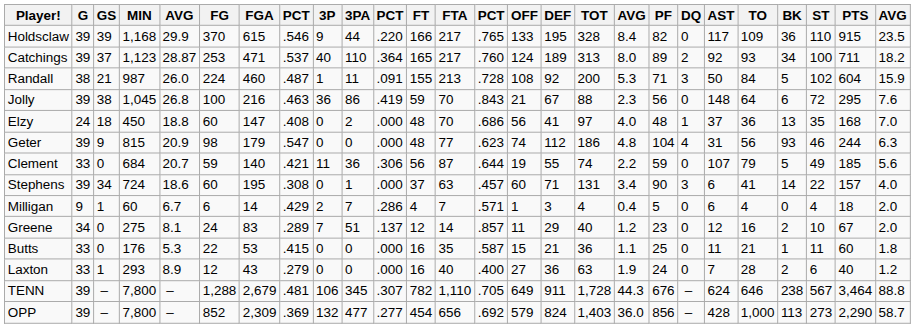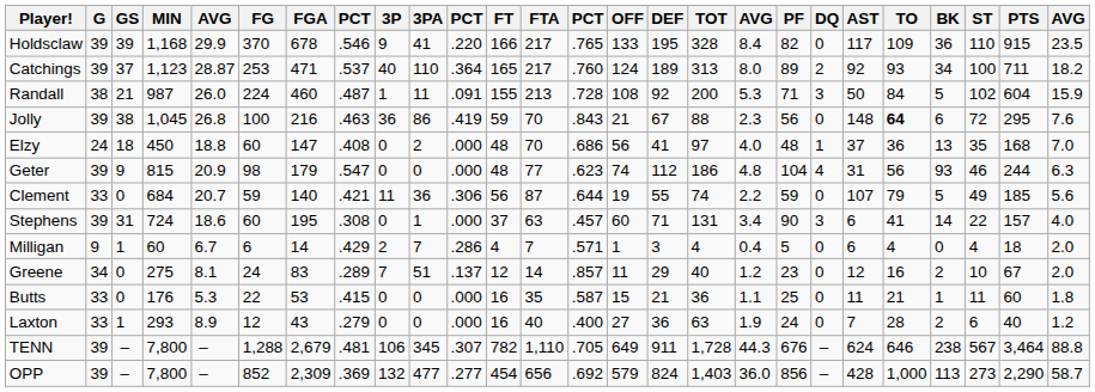 <table class="wikitable" style="font-size:85%;">
 <tr>
 <th>Player!</th>
 <th>G</th>
 <th>GS</th>
 <th>MIN</th>
 <th>AVG</th>
 <th>FG</th>
 <th>FGA</th>
 <th>PCT</th>
 <th>3P</th>
 <th>3PA</th>
 <th>PCT</th>
 <th>FT</th>
 <th>FTA</th>
 <th>PCT</th>
 <th>OFF</th>
 <th>DEF</th>
 <th>TOT</th>
 <th>AVG</th>
 <th>PF</th>
 <th>DQ</th>
 <th>AST</th>
 <th>TO</th>
 <th>BK</th>
 <th>ST</th>
 <th>PTS</th>
 <th>AVG</th>
 </tr>
 <tr>
 <td>Holdsclaw</td>
 <td>39</td>
 <td>39</td>
 <td>1,168</td>
 <td>29.9</td>
 <td>370</td>
-<td>615</td>
+<td>678</td>
 <td>.546</td>
 <td>9</td>
-<td>44</td>
+<td>41</td>
 <td>.220</td>
 <td>166</td>
 <td>217</td>
 <td>.765</td>
 <td>133</td>
 <td>195</td>
 <td>328</td>
 <td>8.4</td>
 <td>82</td>
 <td>0</td>
 <td>117</td>
 <td>109</td>
 <td>36</td>
 <td>110</td>
 <td>915</td>
 <td>23.5</td>
 </tr>
 <tr>
 <td>Catchings</td>
 <td>39</td>
 <td>37</td>
 <td>1,123</td>
 <td>28.87</td>
 <td>253</td>
 <td>471</td>
 <td>.537</td>
 <td>40</td>
 <td>110</td>
 <td>.364</td>
 <td>165</td>
 <td>217</td>
 <td>.760</td>
 <td>124</td>
 <td>189</td>
 <td>313</td>
 <td>8.0</td>
 <td>89</td>
 <td>2</td>
 <td>92</td>
 <td>93</td>
 <td>34</td>
 <td>100</td>
 <td>711</td>
 <td>18.2</td>
 </tr>
 <tr>
 <td>Randall</td>
 <td>38</td>
 <td>21</td>
 <td>987</td>
 <td>26.0</td>
 <td>224</td>
 <td>460</td>
 <td>.487</td>
 <td>1</td>
 <td>11</td>
 <td>.091</td>
 <td>155</td>
 <td>213</td>
 <td>.728</td>
 <td>108</td>
 <td>92</td>
 <td>200</td>
 <td>5.3</td>
 <td>71</td>
 <td>3</td>
 <td>50</td>
 <td>84</td>
 <td>5</td>
 <td>102</td>
 <td>604</td>
 <td>15.9</td>
 </tr>
 <tr>
 <td>Jolly</td>
 <td>39</td>
 <td>38</td>
 <td>1,045</td>
 <td>26.8</td>
 <td>100</td>
 <td>216</td>
 <td>.463</td>
 <td>36</td>
 <td>86</td>
 <td>.419</td>
 <td>59</td>
 <td>70</td>
 <td>.843</td>
 <td>21</td>
 <td>67</td>
 <td>88</td>
 <td>2.3</td>
 <td>56</td>
 <td>0</td>
 <td>148</td>
-<td>64</td>
+<td><strong>64</strong></td>
 <td>6</td>
 <td>72</td>
 <td>295</td>
 <td>7.6</td>
 </tr>
 <tr>
 <td>Elzy</td>
 <td>24</td>
 <td>18</td>
 <td>450</td>
 <td>18.8</td>
 <td>60</td>
 <td>147</td>
 <td>.408</td>
 <td>0</td>
 <td>2</td>
 <td>.000</td>
 <td>48</td>
 <td>70</td>
 <td>.686</td>
 <td>56</td>
 <td>41</td>
 <td>97</td>
 <td>4.0</td>
 <td>48</td>
 <td>1</td>
 <td>37</td>
 <td>36</td>
 <td>13</td>
 <td>35</td>
 <td>168</td>
 <td>7.0</td>
 </tr>
 <tr>
 <td>Geter</td>
 <td>39</td>
 <td>9</td>
 <td>815</td>
 <td>20.9</td>
 <td>98</td>
 <td>179</td>
 <td>.547</td>
 <td>0</td>
 <td>0</td>
 <td>.000</td>
 <td>48</td>
 <td>77</td>
 <td>.623</td>
 <td>74</td>
 <td>112</td>
 <td>186</td>
 <td>4.8</td>
 <td>104</td>
 <td>4</td>
 <td>31</td>
 <td>56</td>
 <td>93</td>
 <td>46</td>
 <td>244</td>
 <td>6.3</td>
 </tr>
 <tr>
 <td>Clement</td>
 <td>33</td>
 <td>0</td>
 <td>684</td>
 <td>20.7</td>
 <td>59</td>
 <td>140</td>
 <td>.421</td>
 <td>11</td>
 <td>36</td>
 <td>.306</td>
 <td>56</td>
 <td>87</td>
 <td>.644</td>
 <td>19</td>
 <td>55</td>
 <td>74</td>
 <td>2.2</td>
 <td>59</td>
 <td>0</td>
 <td>107</td>
 <td>79</td>
 <td>5</td>
 <td>49</td>
 <td>185</td>
 <td>5.6</td>
 </tr>
 <tr>
 <td>Stephens</td>
 <td>39</td>
-<td>34</td>
+<td>31</td>
 <td>724</td>
 <td>18.6</td>
 <td>60</td>
 <td>195</td>
 <td>.308</td>
 <td>0</td>
 <td>1</td>
 <td>.000</td>
 <td>37</td>
 <td>63</td>
 <td>.457</td>
 <td>60</td>
 <td>71</td>
 <td>131</td>
 <td>3.4</td>
 <td>90</td>
 <td>3</td>
 <td>6</td>
 <td>41</td>
 <td>14</td>
 <td>22</td>
 <td>157</td>
 <td>4.0</td>
 </tr>
 <tr>
 <td>Milligan</td>
 <td>9</td>
 <td>1</td>
 <td>60</td>
 <td>6.7</td>
 <td>6</td>
 <td>14</td>
 <td>.429</td>
 <td>2</td>
 <td>7</td>
 <td>.286</td>
 <td>4</td>
 <td>7</td>
 <td>.571</td>
 <td>1</td>
 <td>3</td>
 <td>4</td>
 <td>0.4</td>
 <td>5</td>
 <td>0</td>
 <td>6</td>
 <td>4</td>
 <td>0</td>
 <td>4</td>
 <td>18</td>
 <td>2.0</td>
 </tr>
 <tr>
 <td>Greene</td>
 <td>34</td>
 <td>0</td>
 <td>275</td>
 <td>8.1</td>
 <td>24</td>
 <td>83</td>
 <td>.289</td>
 <td>7</td>
 <td>51</td>
 <td>.137</td>
 <td>12</td>
 <td>14</td>
 <td>.857</td>
 <td>11</td>
 <td>29</td>
 <td>40</td>
 <td>1.2</td>
 <td>23</td>
 <td>0</td>
 <td>12</td>
 <td>16</td>
 <td>2</td>
 <td>10</td>
 <td>67</td>
 <td>2.0</td>
 </tr>
 <tr>
 <td>Butts</td>
 <td>33</td>
 <td>0</td>
 <td>176</td>
 <td>5.3</td>
 <td>22</td>
 <td>53</td>
 <td>.415</td>
 <td>0</td>
 <td>0</td>
 <td>.000</td>
 <td>16</td>
 <td>35</td>
 <td>.587</td>
 <td>15</td>
 <td>21</td>
 <td>36</td>
 <td>1.1</td>
 <td>25</td>
 <td>0</td>
 <td>11</td>
 <td>21</td>
 <td>1</td>
 <td>11</td>
 <td>60</td>
 <td>1.8</td>
 </tr>
 <tr>
 <td>Laxton</td>
 <td>33</td>
 <td>1</td>
 <td>293</td>
 <td>8.9</td>
 <td>12</td>
 <td>43</td>
 <td>.279</td>
 <td>0</td>
 <td>0</td>
 <td>.000</td>
 <td>16</td>
 <td>40</td>
 <td>.400</td>
 <td>27</td>
 <td>36</td>
 <td>63</td>
 <td>1.9</td>
 <td>24</td>
 <td>0</td>
 <td>7</td>
 <td>28</td>
 <td>2</td>
 <td>6</td>
 <td>40</td>
 <td>1.2</td>
 </tr>
 <tr>
 <td>TENN</td>
 <td>39</td>
 <td> –</td>
 <td>7,800</td>
 <td> –</td>
 <td>1,288</td>
 <td>2,679</td>
 <td>.481</td>
 <td>106</td>
 <td>345</td>
 <td>.307</td>
 <td>782</td>
 <td>1,110</td>
 <td>.705</td>
 <td>649</td>
 <td>911</td>
 <td>1,728</td>
 <td>44.3</td>
 <td>676</td>
 <td> –</td>
 <td>624</td>
 <td>646</td>
 <td>238</td>
 <td>567</td>
 <td>3,464</td>
 <td>88.8</td>
 </tr>
 <tr>
 <td>OPP</td>
 <td>39</td>
 <td> –</td>
 <td>7,800</td>
 <td> –</td>
 <td>852</td>
 <td>2,309</td>
 <td>.369</td>
 <td>132</td>
 <td>477</td>
 <td>.277</td>
 <td>454</td>
 <td>656</td>
 <td>.692</td>
 <td>579</td>
 <td>824</td>
 <td>1,403</td>
 <td>36.0</td>
 <td>856</td>
 <td> –</td>
 <td>428</td>
 <td>1,000</td>
 <td>113</td>
 <td>273</td>
 <td>2,290</td>
 <td>58.7</td>
 </tr>
 </table>
